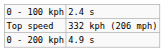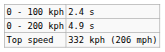 <table class="wikitable">
 <tr>
 <td>0 - 100 kph</td>
 <td>2.4 s</td>
 </tr>
 <tr>
+<td>0 - 200 kph</td>
+<td>4.9 s</td>
+</tr>
+<tr>
 <td>Top speed</td>
 <td>332 kph (206 mph)</td>
 </tr>
-<tr>
-<td>0 - 200 kph</td>
-<td>4.9 s</td>
-</tr>
 </table>
